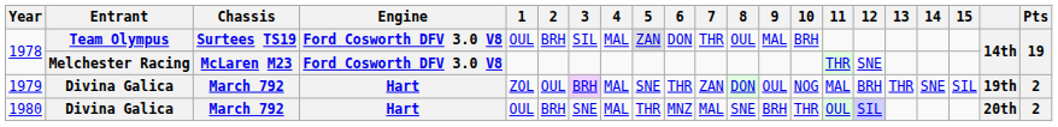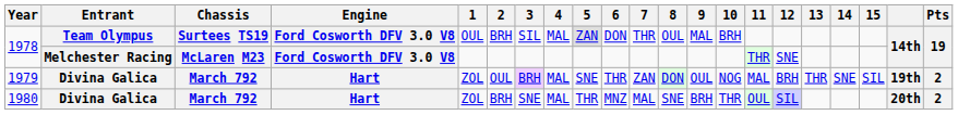 <table class="wikitable" style="text-align:center; font-size:90%">
 <tr>
 <th>Year</th>
 <th>Entrant</th>
 <th>Chassis</th>
 <th>Engine</th>
 <th>1</th>
 <th>2</th>
 <th>3</th>
 <th>4</th>
 <th>5</th>
 <th>6</th>
 <th>7</th>
 <th>8</th>
 <th>9</th>
 <th>10</th>
 <th>11</th>
 <th>12</th>
 <th>13</th>
 <th>14</th>
 <th>15</th>
 <th></th>
 <th>Pts</th>
 </tr>
 <tr>
 <td rowspan=2><a href='#'>1978</a></td>
 <th><a href='#'>Team Olympus</a></th>
 <th><a href='#'>Surtees</a> <a href='#'>TS19</a></th>
 <th><a href='#'>Ford Cosworth DFV</a> 3.0 <a href='#'>V8</a></th>
 <td><a href='#'>OUL</a></td>
 <td><a href='#'>BRH</a></td>
 <td><a href='#'>SIL</a></td>
 <td><a href='#'>MAL</a></td>
 <td style="background:#dfdfdf;"><a href='#'>ZAN</a><br></td>
 <td><a href='#'>DON</a></td>
 <td><a href='#'>THR</a></td>
 <td><a href='#'>OUL</a></td>
 <td><a href='#'>MAL</a></td>
 <td><a href='#'>BRH</a></td>
 <td></td>
 <td></td>
 <td></td>
 <td></td>
 <td></td>
 <th rowspan=2>14th</th>
 <th rowspan=2>19</th>
 </tr>
 <tr>
 <th>Melchester Racing</th>
 <th><a href='#'>McLaren</a> <a href='#'>M23</a></th>
 <th><a href='#'>Ford Cosworth DFV</a> 3.0 <a href='#'>V8</a></th>
 <td></td>
 <td></td>
 <td></td>
 <td></td>
 <td></td>
 <td></td>
 <td></td>
 <td></td>
 <td></td>
 <td></td>
 <td style="background:#dfffdf;"><a href='#'>THR</a><br></td>
 <td><a href='#'>SNE</a></td>
 <td></td>
 <td></td>
 <td></td>
 </tr>
 <tr>
 <td><a href='#'>1979</a></td>
 <th>Divina Galica</th>
 <th><a href='#'>March 792</a></th>
 <th><a href='#'>Hart</a></th>
 <td><a href='#'>ZOL</a></td>
 <td><a href='#'>OUL</a></td>
 <td style="background:#efcfff;"><a href='#'>BRH</a><br></td>
 <td><a href='#'>MAL</a></td>
 <td><a href='#'>SNE</a></td>
 <td><a href='#'>THR</a></td>
 <td><a href='#'>ZAN</a></td>
 <td style="background:#dfffdf;"><a href='#'>DON</a><br></td>
 <td><a href='#'>OUL</a></td>
 <td><a href='#'>NOG</a></td>
 <td><a href='#'>MAL</a></td>
 <td><a href='#'>BRH</a></td>
 <td><a href='#'>THR</a></td>
 <td><a href='#'>SNE</a></td>
 <td><a href='#'>SIL</a></td>
 <th>19th</th>
 <th>2</th>
 </tr>
 <tr>
 <td><a href='#'>1980</a></td>
 <th>Divina Galica</th>
 <th><a href='#'>March 792</a></th>
 <th><a href='#'>Hart</a></th>
-<td><a href='#'>OUL</a></td>
+<td><a href='#'>ZOL</a></td>
 <td><a href='#'>BRH</a></td>
 <td><a href='#'>SNE</a></td>
 <td><a href='#'>MAL</a></td>
 <td><a href='#'>THR</a></td>
 <td><a href='#'>MNZ</a></td>
 <td><a href='#'>MAL</a></td>
 <td><a href='#'>SNE</a></td>
 <td><a href='#'>BRH</a></td>
 <td><a href='#'>THR</a></td>
 <td style="background:#dfffdf;"><a href='#'>OUL</a><br></td>
 <td style="background:#CFCFFF;"><a href='#'>SIL</a><br></td>
 <td></td>
 <td></td>
 <td></td>
 <th>20th</th>
 <th>2</th>
 </tr>
 </table>
